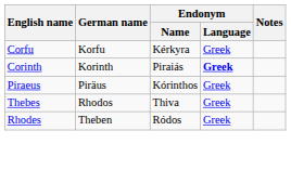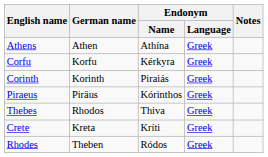 <table class="wikitable sortable mw-collapsible">
 <tr>
 <th rowspan="2">English name</th>
 <th rowspan="2">German name</th>
 <th colspan="2">Endonym</th>
 <th rowspan="2">Notes</th>
 </tr>
 <tr>
 <th>Name</th>
 <th>Language</th>
 </tr>
 <tr>
+<td><a href='#'>Athens</a></td>
+<td>Athen</td>
+<td>Athína</td>
+<td><a href='#'>Greek</a></td>
+<td></td>
+</tr>
+<tr>
 <td><a href='#'>Corfu</a></td>
 <td>Korfu</td>
 <td>Kérkyra</td>
 <td><a href='#'>Greek</a></td>
 <td></td>
 </tr>
 <tr>
 <td><a href='#'>Corinth</a></td>
 <td>Korinth</td>
 <td>Piraiás</td>
-<td><strong><a href='#'>Greek</a></strong></td>
+<td><a href='#'>Greek</a></td>
 <td></td>
 </tr>
 <tr>
 <td><a href='#'>Piraeus</a></td>
 <td>Piräus</td>
 <td>Kórinthos</td>
 <td><a href='#'>Greek</a></td>
 <td></td>
 </tr>
 <tr>
 <td><a href='#'>Thebes</a></td>
 <td>Rhodos</td>
 <td>Thiva</td>
 <td><a href='#'>Greek</a></td>
 <td></td>
 </tr>
 <tr>
+<td><a href='#'>Crete</a></td>
+<td>Kreta</td>
+<td>Kríti</td>
+<td><a href='#'>Greek</a></td>
+<td></td>
+</tr>
+<tr>
 <td><a href='#'>Rhodes</a></td>
 <td>Theben</td>
 <td>Ródos</td>
 <td><a href='#'>Greek</a></td>
 <td></td>
 </tr>
 </table>
